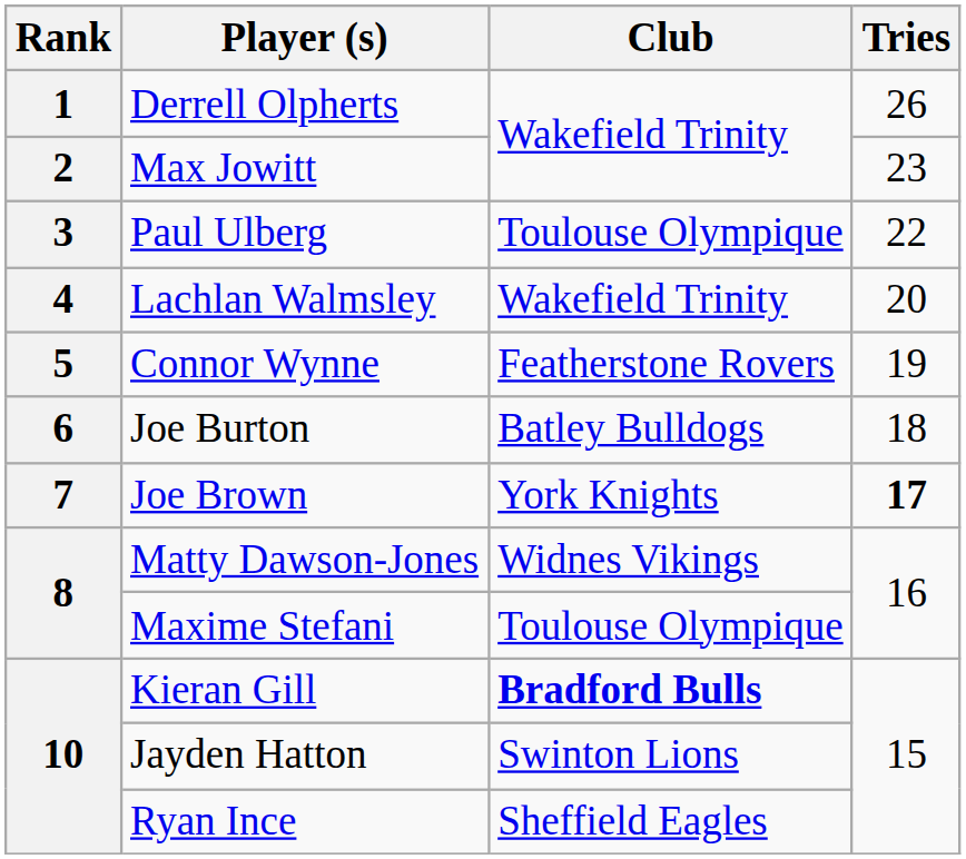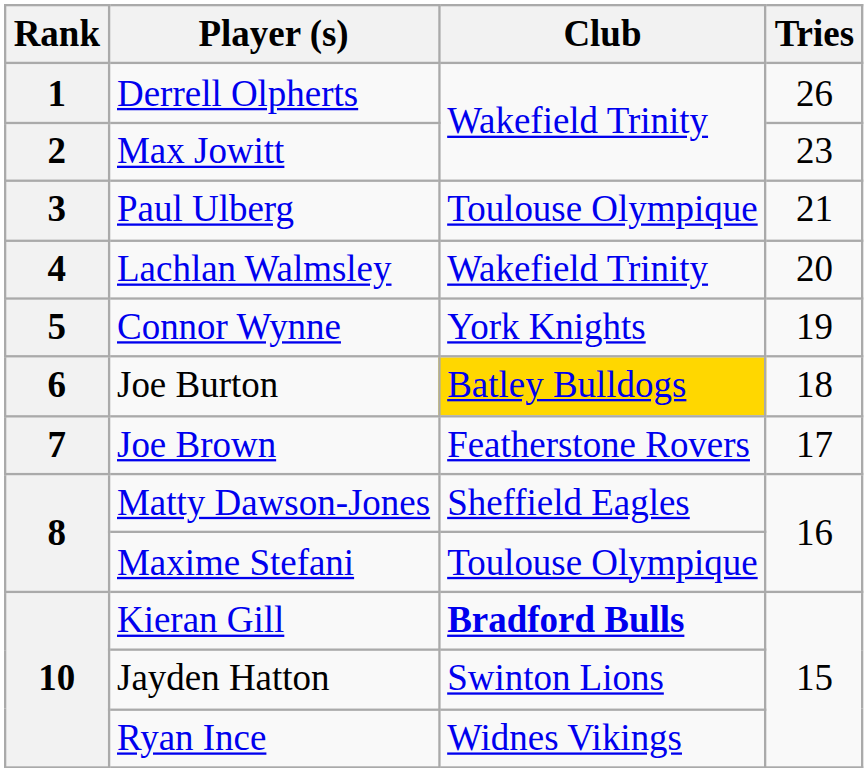 <table class="wikitable" style="text-align:center">
 <tr>
 <th>Rank</th>
 <th>Player (s)</th>
 <th>Club</th>
 <th>Tries</th>
 </tr>
 <tr>
 <th>1</th>
 <td style="text-align:left"> <a href='#'>Derrell Olpherts</a></td>
 <td rowspan="2" style="text-align:left"> <a href='#'>Wakefield Trinity</a></td>
 <td>26</td>
 </tr>
 <tr>
 <th>2</th>
 <td style="text-align:left"> <a href='#'>Max Jowitt</a></td>
 <td>23</td>
 </tr>
 <tr>
 <th>3</th>
 <td style="text-align:left"> <a href='#'>Paul Ulberg</a></td>
 <td style="text-align:left"> <a href='#'>Toulouse Olympique</a></td>
-<td>22</td>
+<td>21</td>
 </tr>
 <tr>
 <th>4</th>
 <td style="text-align:left"> <a href='#'>Lachlan Walmsley</a></td>
 <td style="text-align:left"> <a href='#'>Wakefield Trinity</a></td>
 <td>20</td>
 </tr>
 <tr>
 <th>5</th>
 <td style="text-align:left"> <a href='#'>Connor Wynne</a></td>
-<td style="text-align:left"> <a href='#'>Featherstone Rovers</a></td>
+<td style="text-align:left"> <a href='#'>York Knights</a></td>
 <td>19</td>
 </tr>
 <tr>
 <th>6</th>
 <td style="text-align:left"> Joe Burton</td>
-<td style="text-align:left"> <a href='#'>Batley Bulldogs</a></td>
+<td style="background: gold; text-align:left"> <a href='#'>Batley Bulldogs</a></td>
 <td>18</td>
 </tr>
 <tr>
 <th>7</th>
 <td style="text-align:left"> <a href='#'>Joe Brown</a></td>
-<td style="text-align:left"> <a href='#'>York Knights</a></td>
-<td><strong>17</strong></td>
+<td style="text-align:left"> <a href='#'>Featherstone Rovers</a></td>
+<td>17</td>
 </tr>
 <tr>
 <th rowspan="2">8</th>
 <td style="text-align:left"> <a href='#'>Matty Dawson-Jones</a></td>
-<td style="text-align:left"> <a href='#'>Widnes Vikings</a></td>
+<td style="text-align:left"> <a href='#'>Sheffield Eagles</a></td>
 <td rowspan="2">16</td>
 </tr>
 <tr>
 <td style="text-align:left"> <a href='#'>Maxime Stefani</a></td>
 <td style="text-align:left"> <a href='#'>Toulouse Olympique</a></td>
 </tr>
 <tr>
 <th rowspan="3">10</th>
 <td style="text-align:left"> <a href='#'>Kieran Gill</a></td>
 <td style="text-align:left"><strong> <a href='#'>Bradford Bulls</a></strong></td>
 <td rowspan="3">15</td>
 </tr>
 <tr>
 <td style="text-align:left"> Jayden Hatton</td>
 <td style="text-align:left"> <a href='#'>Swinton Lions</a></td>
 </tr>
 <tr>
 <td style="text-align:left"> <a href='#'>Ryan Ince</a></td>
-<td style="text-align:left"> <a href='#'>Sheffield Eagles</a></td>
+<td style="text-align:left"> <a href='#'>Widnes Vikings</a></td>
 </tr>
 </table>
